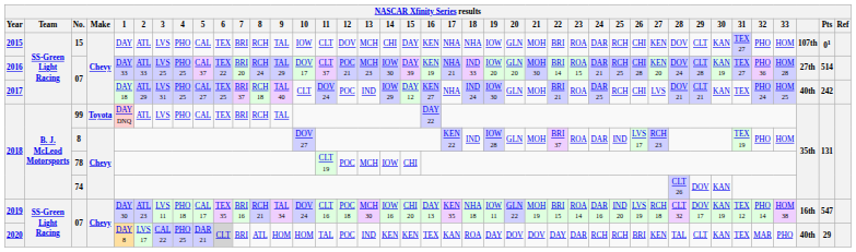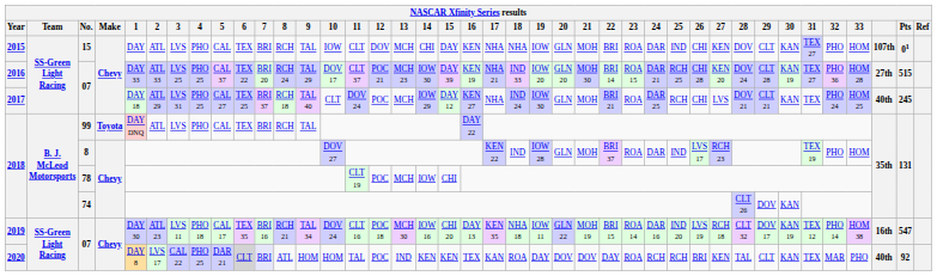 <table class="wikitable" style="text-align:center; font-size:75%">
 <tr>
 <th colspan=42><a href='#'>NASCAR Xfinity Series</a> results</th>
 </tr>
 <tr>
 <th>Year</th>
 <th>Team</th>
 <th>No.</th>
 <th>Make</th>
 <th>1</th>
 <th>2</th>
 <th>3</th>
 <th>4</th>
 <th>5</th>
 <th>6</th>
 <th>7</th>
 <th>8</th>
 <th>9</th>
 <th>10</th>
 <th>11</th>
 <th>12</th>
 <th>13</th>
 <th>14</th>
 <th>15</th>
 <th>16</th>
 <th>17</th>
 <th>18</th>
 <th>19</th>
 <th>20</th>
 <th>21</th>
 <th>22</th>
 <th>23</th>
 <th>24</th>
 <th>25</th>
 <th>26</th>
 <th>27</th>
 <th>28</th>
 <th>29</th>
 <th>30</th>
 <th>31</th>
 <th>32</th>
 <th>33</th>
 <th></th>
 <th>Pts</th>
 <th>Ref</th>
 </tr>
 <tr>
 <th><a href='#'>2015</a></th>
 <th rowspan=3><a href='#'>SS-Green Light Racing</a></th>
 <th>15</th>
 <th rowspan=3><a href='#'>Chevy</a></th>
 <td><a href='#'>DAY</a></td>
 <td><a href='#'>ATL</a></td>
 <td><a href='#'>LVS</a></td>
 <td><a href='#'>PHO</a></td>
 <td><a href='#'>CAL</a></td>
 <td><a href='#'>TEX</a></td>
 <td><a href='#'>BRI</a></td>
 <td><a href='#'>RCH</a></td>
 <td><a href='#'>TAL</a></td>
 <td><a href='#'>IOW</a></td>
 <td><a href='#'>CLT</a></td>
 <td><a href='#'>DOV</a></td>
 <td><a href='#'>MCH</a></td>
 <td><a href='#'>CHI</a></td>
 <td><a href='#'>DAY</a></td>
 <td><a href='#'>KEN</a></td>
 <td><a href='#'>NHA</a></td>
 <td><a href='#'>NHA</a></td>
 <td><a href='#'>IOW</a></td>
 <td><a href='#'>GLN</a></td>
 <td><a href='#'>MOH</a></td>
 <td><a href='#'>BRI</a></td>
 <td><a href='#'>ROA</a></td>
 <td><a href='#'>DAR</a></td>
-<td><a href='#'>RCH</a></td>
+<td><a href='#'>IND</a></td>
 <td><a href='#'>CHI</a></td>
 <td><a href='#'>KEN</a></td>
 <td><a href='#'>DOV</a></td>
 <td><a href='#'>CLT</a></td>
 <td><a href='#'>KAN</a></td>
 <td style="background:#CFCFFF;"><a href='#'>TEX</a><br><small>27</small></td>
 <td><a href='#'>PHO</a></td>
 <td><a href='#'>HOM</a></td>
 <th>107th</th>
 <th>0<sup>1</sup></th>
 <th></th>
 </tr>
 <tr>
 <th><a href='#'>2016</a></th>
 <th rowspan=2>07</th>
 <td style="background:#CFCFFF;"><a href='#'>DAY</a><br><small>33</small></td>
 <td style="background:#CFCFFF;"><a href='#'>ATL</a><br><small>33</small></td>
 <td style="background:#CFCFFF;"><a href='#'>LVS</a><br><small>25</small></td>
 <td style="background:#CFCFFF;"><a href='#'>PHO</a><br><small>25</small></td>
 <td style="background:#EFCFFF;"><a href='#'>CAL</a><br><small>37</small></td>
 <td style="background:#CFCFFF;"><a href='#'>TEX</a><br><small>22</small></td>
 <td style="background:#DFFFDF;"><a href='#'>BRI</a><br><small>20</small></td>
 <td style="background:#CFCFFF;"><a href='#'>RCH</a><br><small>24</small></td>
 <td style="background:#CFCFFF;"><a href='#'>TAL</a><br><small>29</small></td>
 <td style="background:#DFFFDF;"><a href='#'>DOV</a><br><small>17</small></td>
 <td style="background:#EFCFFF;"><a href='#'>CLT</a><br><small>37</small></td>
 <td style="background:#CFCFFF;"><a href='#'>POC</a><br><small>21</small></td>
 <td style="background:#CFCFFF;"><a href='#'>MCH</a><br><small>23</small></td>
 <td style="background:#CFCFFF;"><a href='#'>IOW</a><br><small>30</small></td>
 <td style="background:#EFCFFF;"><a href='#'>DAY</a><br><small>39</small></td>
 <td style="background:#DFFFDF;"><a href='#'>KEN</a><br><small>19</small></td>
 <td style="background:#CFCFFF;"><a href='#'>NHA</a><br><small>21</small></td>
 <td style="background:#EFCFFF;"><a href='#'>IND</a><br><small>33</small></td>
 <td style="background:#DFFFDF;"><a href='#'>IOW</a><br><small>20</small></td>
 <td style="background:#DFFFDF;"><a href='#'>GLN</a><br><small>20</small></td>
 <td style="background:#CFCFFF;"><a href='#'>MOH</a><br><small>30</small></td>
 <td style="background:#DFFFDF;"><a href='#'>BRI</a><br><small>14</small></td>
 <td style="background:#DFFFDF;"><a href='#'>ROA</a><br><small>15</small></td>
 <td style="background:#CFCFFF;"><a href='#'>DAR</a><br><small>21</small></td>
 <td style="background:#CFCFFF;"><a href='#'>RCH</a><br><small>25</small></td>
 <td style="background:#CFCFFF;"><a href='#'>CHI</a><br><small>28</small></td>
 <td style="background:#DFFFDF;"><a href='#'>KEN</a><br><small>20</small></td>
 <td style="background:#CFCFFF;"><a href='#'>DOV</a><br><small>24</small></td>
 <td style="background:#CFCFFF;"><a href='#'>CLT</a><br><small>28</small></td>
 <td style="background:#DFFFDF;"><a href='#'>KAN</a><br><small>19</small></td>
 <td style="background:#CFCFFF;"><a href='#'>TEX</a><br><small>27</small></td>
 <td style="background:#EFCFFF;"><a href='#'>PHO</a><br><small>36</small></td>
 <td style="background:#CFCFFF;"><a href='#'>HOM</a><br><small>28</small></td>
 <th>27th</th>
-<th>514</th>
+<th>515</th>
 <th></th>
 </tr>
 <tr>
 <th><a href='#'>2017</a></th>
 <td style="background:#DFFFDF;"><a href='#'>DAY</a><br><small>18</small></td>
 <td style="background:#CFCFFF;"><a href='#'>ATL</a><br><small>29</small></td>
 <td style="background:#CFCFFF;"><a href='#'>LVS</a><br><small>31</small></td>
 <td style="background:#CFCFFF;"><a href='#'>PHO</a><br><small>25</small></td>
 <td style="background:#CFCFFF;"><a href='#'>CAL</a><br><small>27</small></td>
 <td style="background:#CFCFFF;"><a href='#'>TEX</a><br><small>25</small></td>
 <td style="background:#EFCFFF;"><a href='#'>BRI</a><br><small>37</small></td>
 <td style="background:#DFFFDF;"><a href='#'>RCH</a><br><small>18</small></td>
 <td style="background:#EFCFFF;"><a href='#'>TAL</a><br><small>40</small></td>
 <td><a href='#'>CLT</a></td>
 <td style="background:#CFCFFF;"><a href='#'>DOV</a><br><small>24</small></td>
 <td><a href='#'>POC</a></td>
-<td><a href='#'>IND</a></td>
+<td><a href='#'>MCH</a></td>
 <td style="background:#CFCFFF;"><a href='#'>IOW</a><br><small>29</small></td>
 <td style="background:#DFFFDF;"><a href='#'>DAY</a><br><small>12</small></td>
 <td style="background:#CFCFFF;"><a href='#'>KEN</a><br><small>27</small></td>
 <td><a href='#'>NHA</a></td>
 <td style="background:#CFCFFF;"><a href='#'>IND</a><br><small>24</small></td>
 <td style="background:#CFCFFF;"><a href='#'>IOW</a><br><small>30</small></td>
 <td><a href='#'>GLN</a></td>
 <td><a href='#'>MOH</a></td>
 <td style="background:#CFCFFF;"><a href='#'>BRI</a><br><small>21</small></td>
 <td><a href='#'>ROA</a></td>
 <td style="background:#CFCFFF;"><a href='#'>DAR</a><br><small>25</small></td>
 <td><a href='#'>RCH</a></td>
 <td><a href='#'>CHI</a></td>
 <td><a href='#'>LVS</a></td>
 <td style="background:#CFCFFF;"><a href='#'>DOV</a><br><small>21</small></td>
 <td style="background:#CFCFFF;"><a href='#'>CLT</a><br><small>21</small></td>
 <td><a href='#'>KAN</a></td>
 <td><a href='#'>TEX</a></td>
 <td style="background:#CFCFFF;"><a href='#'>PHO</a><br><small>24</small></td>
 <td style="background:#CFCFFF;"><a href='#'>HOM</a><br><small>25</small></td>
 <th>40th</th>
-<th>242</th>
+<th>245</th>
 <th></th>
 </tr>
 <tr>
 <th rowspan=4><a href='#'>2018</a></th>
 <th rowspan=4><a href='#'>B. J. McLeod Motorsports</a></th>
 <th>99</th>
 <th><a href='#'>Toyota</a></th>
 <td style="background:#FFCFCF;"><a href='#'>DAY</a><br><small>DNQ</small></td>
 <td><a href='#'>ATL</a></td>
 <td><a href='#'>LVS</a></td>
 <td><a href='#'>PHO</a></td>
 <td><a href='#'>CAL</a></td>
 <td><a href='#'>TEX</a></td>
 <td><a href='#'>BRI</a></td>
 <td><a href='#'>RCH</a></td>
 <td><a href='#'>TAL</a></td>
 <td colspan=6></td>
 <td style="background:#CFCFFF;"><a href='#'>DAY</a><br><small>22</small></td>
 <td colspan=17></td>
 <th rowspan=4>35th</th>
 <th rowspan=4>131</th>
 <th rowspan=4></th>
 </tr>
 <tr>
 <th>8</th>
 <th rowspan=3><a href='#'>Chevy</a></th>
 <td colspan=9></td>
 <td style="background:#CFCFFF;"><a href='#'>DOV</a><br><small>27</small></td>
 <td colspan=6></td>
 <td style="background:#CFCFFF;"><a href='#'>KEN</a><br><small>22</small></td>
 <td><a href='#'>IND</a></td>
 <td style="background:#CFCFFF;"><a href='#'>IOW</a><br><small>28</small></td>
 <td><a href='#'>GLN</a></td>
 <td><a href='#'>MOH</a></td>
 <td style="background:#EFCFFF;"><a href='#'>BRI</a><br><small>37</small></td>
 <td><a href='#'>ROA</a></td>
 <td><a href='#'>DAR</a></td>
 <td><a href='#'>IND</a></td>
 <td style="background:#DFFFDF;"><a href='#'>LVS</a><br><small>17</small></td>
 <td style="background:#CFCFFF;"><a href='#'>RCH</a><br><small>23</small></td>
 <td colspan=3></td>
 <td style="background:#DFFFDF;"><a href='#'>TEX</a><br><small>19</small></td>
 <td><a href='#'>PHO</a></td>
 <td><a href='#'>HOM</a></td>
 </tr>
 <tr>
 <th>78</th>
 <td colspan=10></td>
 <td style="background:#DFFFDF;"><a href='#'>CLT</a><br><small>19</small></td>
 <td><a href='#'>POC</a></td>
 <td><a href='#'>MCH</a></td>
 <td><a href='#'>IOW</a></td>
 <td><a href='#'>CHI</a></td>
 <td colspan=18></td>
 </tr>
 <tr>
 <th>74</th>
 <td colspan=27></td>
 <td style="background:#CFCFFF;"><a href='#'>CLT</a><br><small>26</small></td>
 <td><a href='#'>DOV</a></td>
 <td><a href='#'>KAN</a></td>
 <td colspan=3></td>
 </tr>
 <tr>
 <th><a href='#'>2019</a></th>
 <th rowspan=2><a href='#'>SS-Green Light Racing</a></th>
 <th rowspan=2>07</th>
 <th rowspan=2><a href='#'>Chevy</a></th>
 <td style="background:#CFCFFF;"><a href='#'>DAY</a><br><small>30</small></td>
 <td style="background:#CFCFFF;"><a href='#'>ATL</a><br><small>23</small></td>
 <td style="background:#DFFFDF;"><a href='#'>LVS</a><br><small>11</small></td>
 <td style="background:#DFFFDF;"><a href='#'>PHO</a><br><small>18</small></td>
 <td style="background:#DFFFDF;"><a href='#'>CAL</a><br><small>17</small></td>
 <td style="background:#EFCFFF;"><a href='#'>TEX</a><br><small>35</small></td>
 <td style="background:#DFFFDF;"><a href='#'>BRI</a><br><small>16</small></td>
 <td style="background:#CFCFFF;"><a href='#'>RCH</a><br><small>21</small></td>
 <td style="background:#EFCFFF;"><a href='#'>TAL</a><br><small>34</small></td>
 <td style="background:#CFCFFF;"><a href='#'>DOV</a><br><small>24</small></td>
 <td style="background:#DFFFDF;"><a href='#'>CLT</a><br><small>16</small></td>
 <td style="background:#DFFFDF;"><a href='#'>POC</a><br><small>18</small></td>
 <td style="background:#EFCFFF;"><a href='#'>MCH</a><br><small>30</small></td>
 <td style="background:#DFFFDF;"><a href='#'>IOW</a><br><small>16</small></td>
 <td style="background:#DFFFDF;"><a href='#'>CHI</a><br><small>20</small></td>
 <td style="background:#DFFFDF;"><a href='#'>DAY</a><br><small>13</small></td>
 <td style="background:#EFCFFF;"><a href='#'>KEN</a><br><small>35</small></td>
 <td style="background:#DFFFDF;"><a href='#'>NHA</a><br><small>18</small></td>
 <td style="background:#DFFFDF;"><a href='#'>IOW</a><br><small>11</small></td>
 <td style="background:#CFCFFF;"><a href='#'>GLN</a><br><small>22</small></td>
 <td style="background:#DFFFDF;"><a href='#'>MOH</a><br><small>19</small></td>
 <td style="background:#DFFFDF;"><a href='#'>BRI</a><br><small>15</small></td>
 <td style="background:#DFFFDF;"><a href='#'>ROA</a><br><small>14</small></td>
 <td style="background:#DFFFDF;"><a href='#'>DAR</a><br><small>16</small></td>
 <td style="background:#DFFFDF;"><a href='#'>IND</a><br><small>20</small></td>
 <td style="background:#DFFFDF;"><a href='#'>LVS</a><br><small>19</small></td>
 <td style="background:#DFFFDF;"><a href='#'>RCH</a><br><small>18</small></td>
 <td style="background:#EFCFFF;"><a href='#'>CLT</a><br><small>32</small></td>
 <td style="background:#DFFFDF;"><a href='#'>DOV</a><br><small>17</small></td>
 <td style="background:#DFFFDF;"><a href='#'>KAN</a><br><small>19</small></td>
 <td style="background:#DFFFDF;"><a href='#'>TEX</a><br><small>12</small></td>
 <td style="background:#DFFFDF;"><a href='#'>PHO</a><br><small>14</small></td>
 <td style="background:#EFCFFF;"><a href='#'>HOM</a><br><small>38</small></td>
 <th>16th</th>
 <th>547</th>
 <th></th>
 </tr>
 <tr>
 <th><a href='#'>2020</a></th>
 <td style="background:#FFDF9F;"><a href='#'>DAY</a><br><small>8</small></td>
 <td style="background:#DFFFDF;"><a href='#'>LVS</a><br><small>17</small></td>
 <td style="background:#CFCFFF;"><a href='#'>CAL</a><br><small>22</small></td>
 <td style="background:#CFCFFF;"><a href='#'>PHO</a><br><small>25</small></td>
 <td style="background:#CFCFFF;"><a href='#'>DAR</a><br><small>21</small></td>
 <td style="background: lightgrey;"><a href='#'>CLT</a></td>
-<td><a href='#'>BRI</a></td>
+<td style="background: lavender;"><a href='#'>BRI</a></td>
 <td><a href='#'>ATL</a></td>
 <td><a href='#'>HOM</a></td>
 <td><a href='#'>HOM</a></td>
 <td><a href='#'>TAL</a></td>
 <td><a href='#'>POC</a></td>
 <td><a href='#'>IND</a></td>
 <td><a href='#'>KEN</a></td>
 <td><a href='#'>KEN</a></td>
 <td><a href='#'>TEX</a></td>
 <td><a href='#'>KAN</a></td>
 <td><a href='#'>ROA</a></td>
 <td><a href='#'>DAY</a></td>
 <td><a href='#'>DOV</a></td>
 <td><a href='#'>DOV</a></td>
 <td><a href='#'>DAY</a></td>
-<td><a href='#'>DAR</a></td>
+<td><a href='#'>ROA</a></td>
 <td><a href='#'>RCH</a></td>
 <td><a href='#'>RCH</a></td>
 <td><a href='#'>BRI</a></td>
 <td><a href='#'>KEN</a></td>
 <td><a href='#'>TAL</a></td>
 <td><a href='#'>CLT</a></td>
 <td><a href='#'>KAN</a></td>
 <td><a href='#'>TEX</a></td>
 <td><a href='#'>MAR</a></td>
 <td><a href='#'>PHO</a></td>
 <th>40th</th>
-<th>29</th>
+<th>92</th>
 <th></th>
 </tr>
 </table>
